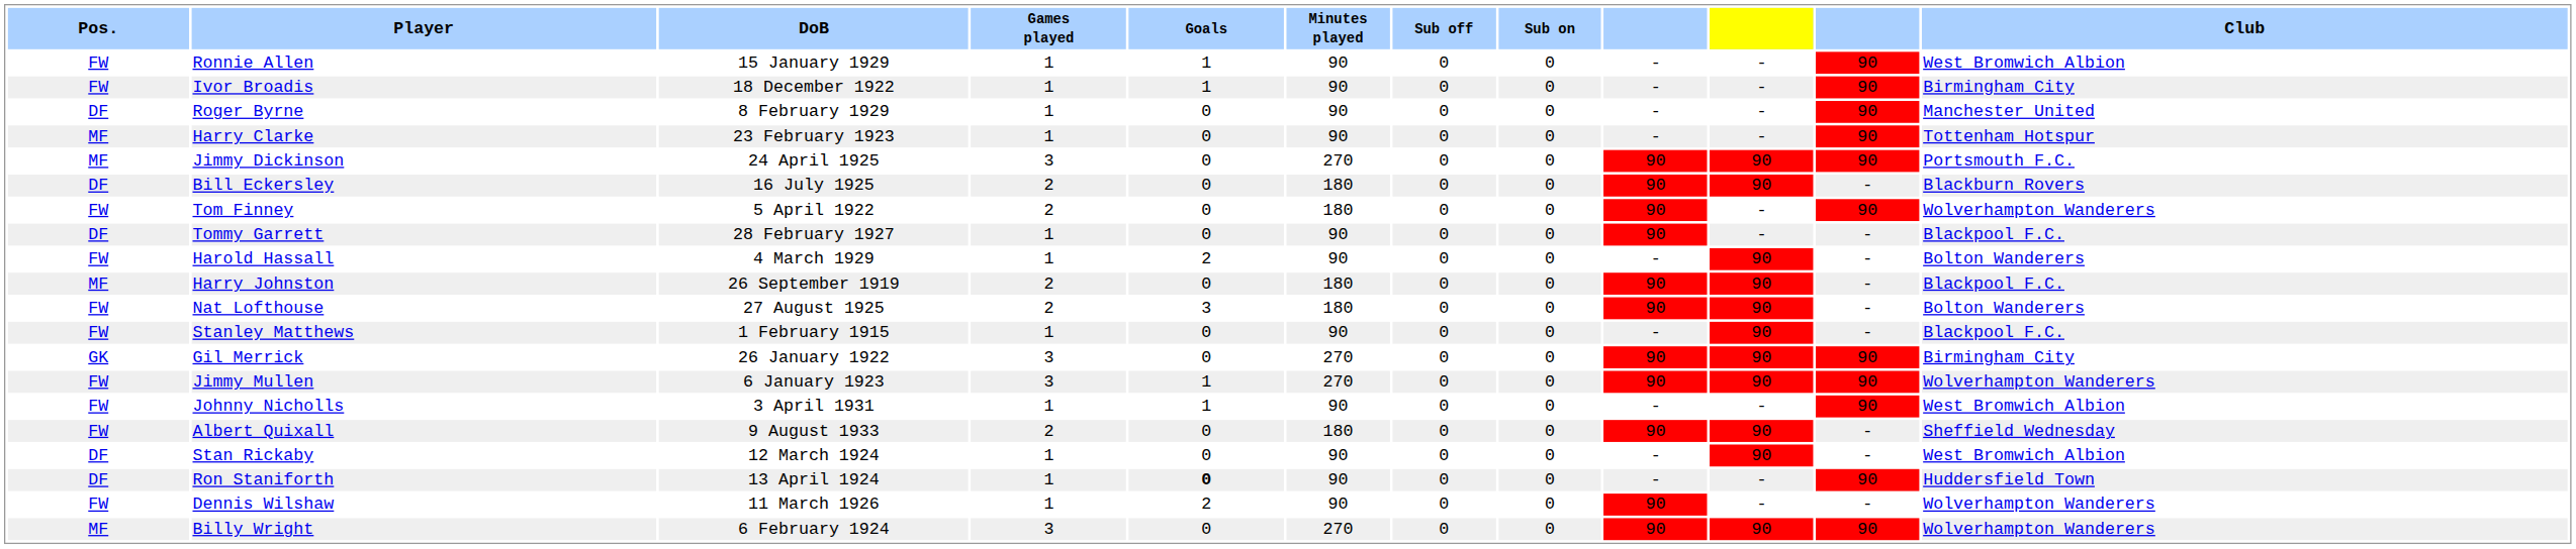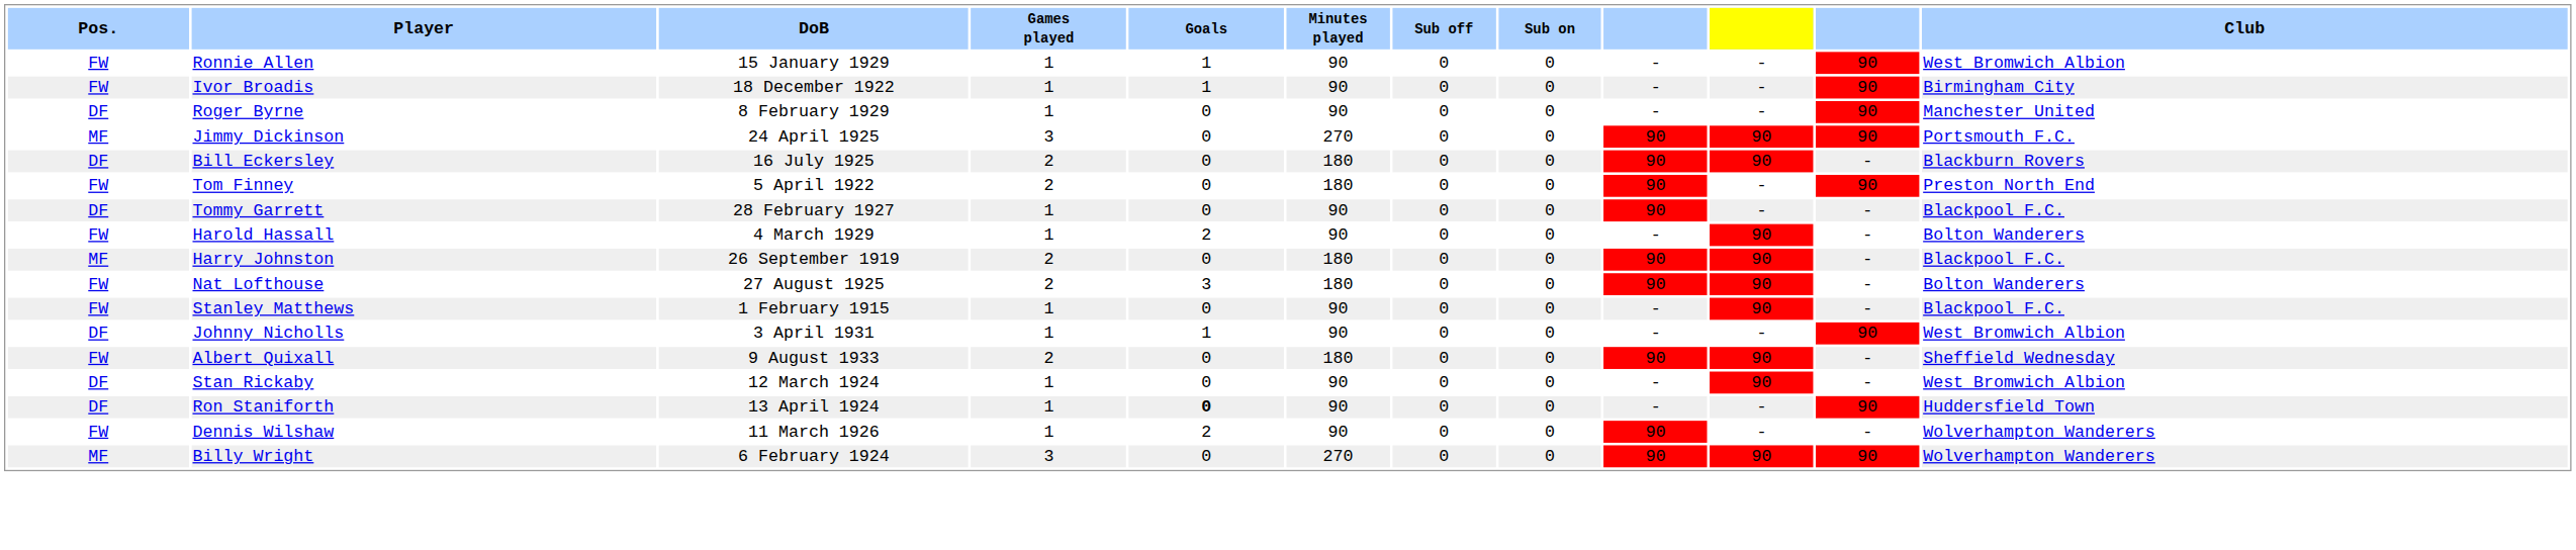 <table border="0" width="100%" style="border: 1px solid #999; background-color:white; text-align:center">
 <tr align="center" bgcolor="#AAD0FF">
 <th width=7%>Pos.</th>
 <th width=18%>Player</th>
 <th width=12%>DoB</th>
 <th width=6%><small>Games<br>played</small></th>
 <th width=6%><small>Goals</small></th>
 <th width=4%><small>Minutes<br>played</small></th>
 <th width=4%><small>Sub off</small></th>
 <th width=4%><small>Sub on</small></th>
 <th width=4%></th>
 <th width=4% bgcolor=yellow></th>
 <th width=4%></th>
 <th width=25%>Club</th>
 </tr>
 <tr>
 <td><a href='#'>FW</a></td>
 <td align="left"><a href='#'>Ronnie Allen</a></td>
 <td>15 January 1929</td>
 <td>1</td>
 <td>1</td>
 <td>90</td>
 <td>0</td>
 <td>0</td>
 <td>-</td>
 <td>-</td>
 <td bgcolor=red>90</td>
 <td align="left"> <a href='#'>West Bromwich Albion</a></td>
 </tr>
 <tr bgcolor="#EFEFEF">
 <td><a href='#'>FW</a></td>
 <td align="left"><a href='#'>Ivor Broadis</a></td>
 <td>18 December 1922</td>
 <td>1</td>
 <td>1</td>
 <td>90</td>
 <td>0</td>
 <td>0</td>
 <td>-</td>
 <td>-</td>
 <td bgcolor=red>90</td>
 <td align="left"> <a href='#'>Birmingham City</a></td>
 </tr>
 <tr>
 <td><a href='#'>DF</a></td>
 <td align="left"><a href='#'>Roger Byrne</a></td>
 <td>8 February 1929</td>
 <td>1</td>
 <td>0</td>
 <td>90</td>
 <td>0</td>
 <td>0</td>
 <td>-</td>
 <td>-</td>
 <td bgcolor=red>90</td>
 <td align="left"> <a href='#'>Manchester United</a></td>
 </tr>
-<tr bgcolor="#EFEFEF">
-<td><a href='#'>MF</a></td>
-<td align="left"><a href='#'>Harry Clarke</a></td>
-<td>23 February 1923</td>
-<td>1</td>
-<td>0</td>
-<td>90</td>
-<td>0</td>
-<td>0</td>
-<td>-</td>
-<td>-</td>
-<td bgcolor=red>90</td>
-<td align="left"> <a href='#'>Tottenham Hotspur</a></td>
-</tr>
 <tr>
 <td><a href='#'>MF</a></td>
 <td align="left"><a href='#'>Jimmy Dickinson</a></td>
 <td>24 April 1925</td>
 <td>3</td>
 <td>0</td>
 <td>270</td>
 <td>0</td>
 <td>0</td>
 <td bgcolor=red>90</td>
 <td bgcolor=red>90</td>
 <td bgcolor=red>90</td>
 <td align="left"> <a href='#'>Portsmouth F.C.</a></td>
 </tr>
 <tr bgcolor="#EFEFEF">
 <td><a href='#'>DF</a></td>
 <td align="left"><a href='#'>Bill Eckersley</a></td>
 <td>16 July 1925</td>
 <td>2</td>
 <td>0</td>
 <td>180</td>
 <td>0</td>
 <td>0</td>
 <td bgcolor=red>90</td>
 <td bgcolor=red>90</td>
 <td>-</td>
 <td align="left"> <a href='#'>Blackburn Rovers</a></td>
 </tr>
 <tr>
 <td><a href='#'>FW</a></td>
 <td align="left"><a href='#'>Tom Finney</a></td>
 <td>5 April 1922</td>
 <td>2</td>
 <td>0</td>
 <td>180</td>
 <td>0</td>
 <td>0</td>
 <td bgcolor=red>90</td>
 <td>-</td>
 <td bgcolor=red>90</td>
-<td align="left"> <a href='#'>Wolverhampton Wanderers</a></td>
+<td align="left"> <a href='#'>Preston North End</a></td>
 </tr>
 <tr bgcolor="#EFEFEF">
 <td><a href='#'>DF</a></td>
 <td align="left"><a href='#'>Tommy Garrett</a></td>
 <td>28 February 1927</td>
 <td>1</td>
 <td>0</td>
 <td>90</td>
 <td>0</td>
 <td>0</td>
 <td bgcolor=red>90</td>
 <td>-</td>
 <td>-</td>
 <td align="left"> <a href='#'>Blackpool F.C.</a></td>
 </tr>
 <tr>
 <td><a href='#'>FW</a></td>
 <td align="left"><a href='#'>Harold Hassall</a></td>
 <td>4 March 1929</td>
 <td>1</td>
 <td>2</td>
 <td>90</td>
 <td>0</td>
 <td>0</td>
 <td>-</td>
 <td bgcolor=red>90</td>
 <td>-</td>
 <td align="left"> <a href='#'>Bolton Wanderers</a></td>
 </tr>
 <tr bgcolor="#EFEFEF">
 <td><a href='#'>MF</a></td>
 <td align="left"><a href='#'>Harry Johnston</a></td>
 <td>26 September 1919</td>
 <td>2</td>
 <td>0</td>
 <td>180</td>
 <td>0</td>
 <td>0</td>
 <td bgcolor=red>90</td>
 <td bgcolor=red>90</td>
 <td>-</td>
 <td align="left"> <a href='#'>Blackpool F.C.</a></td>
 </tr>
 <tr>
 <td><a href='#'>FW</a></td>
 <td align="left"><a href='#'>Nat Lofthouse</a></td>
 <td>27 August 1925</td>
 <td>2</td>
 <td>3</td>
 <td>180</td>
 <td>0</td>
 <td>0</td>
 <td bgcolor=red>90</td>
 <td bgcolor=red>90</td>
 <td>-</td>
 <td align="left"> <a href='#'>Bolton Wanderers</a></td>
 </tr>
 <tr bgcolor="#EFEFEF">
 <td><a href='#'>FW</a></td>
 <td align="left"><a href='#'>Stanley Matthews</a></td>
 <td>1 February 1915</td>
 <td>1</td>
 <td>0</td>
 <td>90</td>
 <td>0</td>
 <td>0</td>
 <td>-</td>
 <td bgcolor=red>90</td>
 <td>-</td>
 <td align="left"> <a href='#'>Blackpool F.C.</a></td>
 </tr>
 <tr>
-<td><a href='#'>GK</a></td>
-<td align="left"><a href='#'>Gil Merrick</a></td>
-<td>26 January 1922</td>
-<td>3</td>
-<td>0</td>
-<td>270</td>
-<td>0</td>
-<td>0</td>
-<td bgcolor=red>90</td>
-<td bgcolor=red>90</td>
-<td bgcolor=red>90</td>
-<td align="left"> <a href='#'>Birmingham City</a></td>
-</tr>
-<tr bgcolor="#EFEFEF">
-<td><a href='#'>FW</a></td>
-<td align="left"><a href='#'>Jimmy Mullen</a></td>
-<td>6 January 1923</td>
-<td>3</td>
-<td>1</td>
-<td>270</td>
-<td>0</td>
-<td>0</td>
-<td bgcolor=red>90</td>
-<td bgcolor=red>90</td>
-<td bgcolor=red>90</td>
-<td align="left"> <a href='#'>Wolverhampton Wanderers</a></td>
-</tr>
-<tr>
-<td><a href='#'>FW</a></td>
+<td><a href='#'>DF</a></td>
 <td align="left"><a href='#'>Johnny Nicholls</a></td>
 <td>3 April 1931</td>
 <td>1</td>
 <td>1</td>
 <td>90</td>
 <td>0</td>
 <td>0</td>
 <td>-</td>
 <td>-</td>
 <td bgcolor=red>90</td>
 <td align="left"> <a href='#'>West Bromwich Albion</a></td>
 </tr>
 <tr bgcolor="#EFEFEF">
 <td><a href='#'>FW</a></td>
 <td align="left"><a href='#'>Albert Quixall</a></td>
 <td>9 August 1933</td>
 <td>2</td>
 <td>0</td>
 <td>180</td>
 <td>0</td>
 <td>0</td>
 <td bgcolor=red>90</td>
 <td bgcolor=red>90</td>
 <td>-</td>
 <td align="left"> <a href='#'>Sheffield Wednesday</a></td>
 </tr>
 <tr>
 <td><a href='#'>DF</a></td>
 <td align="left"><a href='#'>Stan Rickaby</a></td>
 <td>12 March 1924</td>
 <td>1</td>
 <td>0</td>
 <td>90</td>
 <td>0</td>
 <td>0</td>
 <td>-</td>
 <td bgcolor=red>90</td>
 <td>-</td>
 <td align="left"> <a href='#'>West Bromwich Albion</a></td>
 </tr>
 <tr bgcolor="#EFEFEF">
 <td><a href='#'>DF</a></td>
 <td align="left"><a href='#'>Ron Staniforth</a></td>
 <td>13 April 1924</td>
 <td>1</td>
 <td><strong>0</strong></td>
 <td>90</td>
 <td>0</td>
 <td>0</td>
 <td>-</td>
 <td>-</td>
 <td bgcolor=red>90</td>
 <td align="left"> <a href='#'>Huddersfield Town</a></td>
 </tr>
 <tr>
 <td><a href='#'>FW</a></td>
 <td align="left"><a href='#'>Dennis Wilshaw</a></td>
 <td>11 March 1926</td>
 <td>1</td>
 <td>2</td>
 <td>90</td>
 <td>0</td>
 <td>0</td>
 <td bgcolor=red>90</td>
 <td>-</td>
 <td>-</td>
 <td align="left"> <a href='#'>Wolverhampton Wanderers</a></td>
 </tr>
 <tr bgcolor="#EFEFEF">
 <td><a href='#'>MF</a></td>
 <td align="left"><a href='#'>Billy Wright</a></td>
 <td>6 February 1924</td>
 <td>3</td>
 <td>0</td>
 <td>270</td>
 <td>0</td>
 <td>0</td>
 <td bgcolor=red>90</td>
 <td bgcolor=red>90</td>
 <td bgcolor=red>90</td>
 <td align="left"> <a href='#'>Wolverhampton Wanderers</a></td>
 </tr>
 </table>
